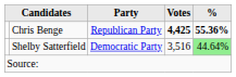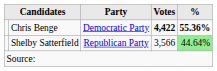 <table class=wikitable style="font-size:95%; text-align:right;">
 <tr>
 <th style="background-color:#E9E9E9" align=center colspan=2>Candidates</th>
 <th style="background-color:#E9E9E9" align=center>Party</th>
 <th style="background-color:#E9E9E9" align=center>Votes</th>
 <th style="background-color:#E9E9E9" align=center>%</th>
 </tr>
 <tr>
 <td></td>
 <td align=left>Chris Benge</td>
-<td align=center><a href='#'>Republican Party</a></td>
-<td><strong>4,425</strong></td>
+<td align=center><a href='#'>Democratic Party</a></td>
+<td><strong>4,422</strong></td>
 <td><strong>55.36%</strong></td>
 </tr>
 <tr>
 <td></td>
 <td align=left>Shelby Satterfield</td>
-<td align=center><a href='#'>Democratic Party</a></td>
-<td>3,516</td>
+<td align=center><a href='#'>Republican Party</a></td>
+<td>3,566</td>
 <td style="background: lightgreen;">44.64%</td>
 </tr>
 <tr>
 <td align="left" colspan=6>Source:</td>
 </tr>
 </table>
